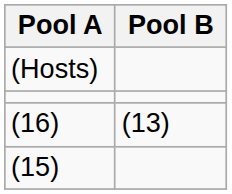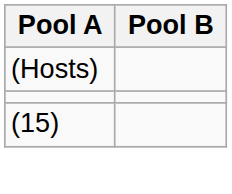 <table class="wikitable">
 <tr>
 <th width=45%>Pool A</th>
 <th width=45%>Pool B</th>
 </tr>
 <tr>
 <td> (Hosts)</td>
 <td></td>
 </tr>
 <tr>
 <td></td>
 <td></td>
 </tr>
 <tr>
-<td> (16)</td>
-<td> (13)</td>
-</tr>
-<tr>
 <td> (15)</td>
 <td></td>
 </tr>
 </table>
